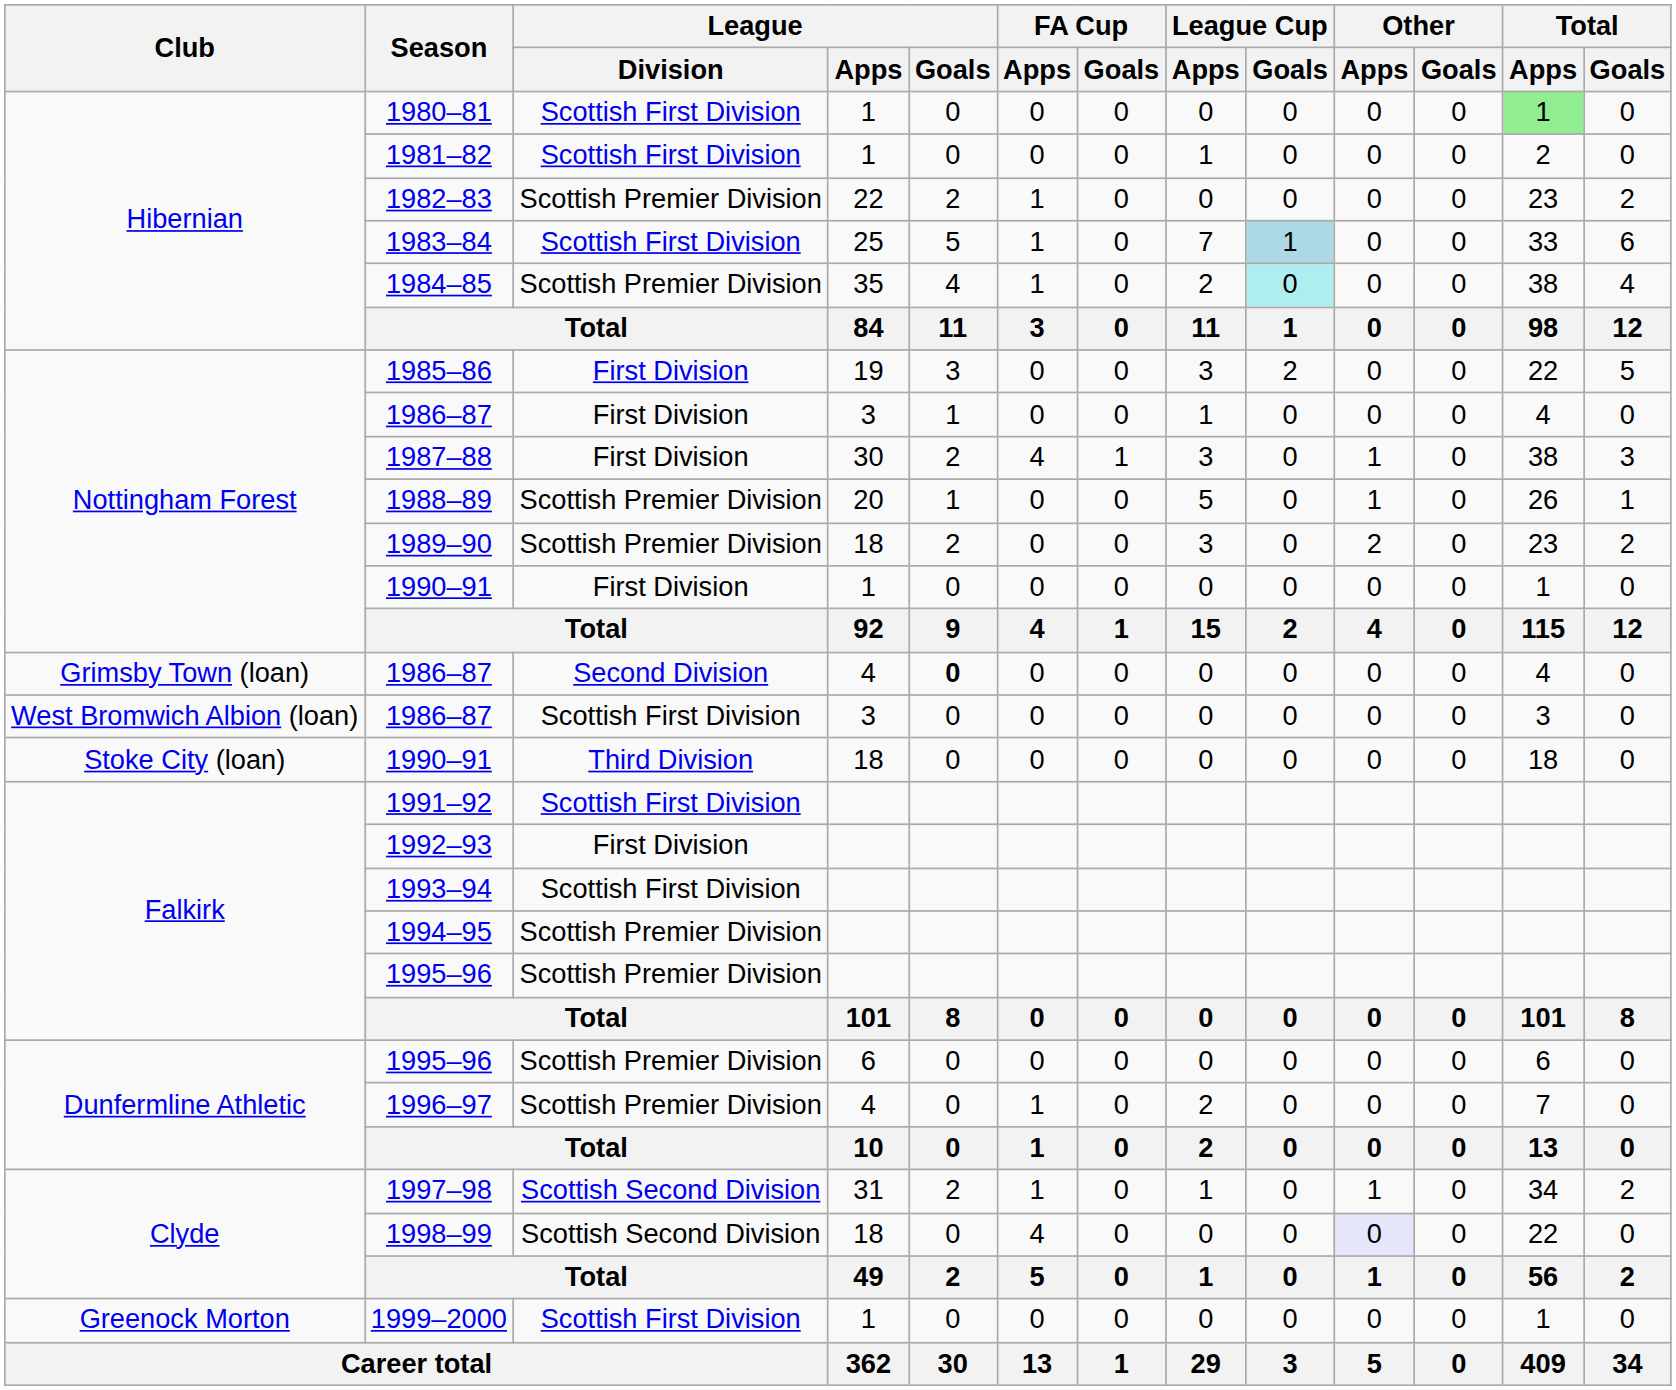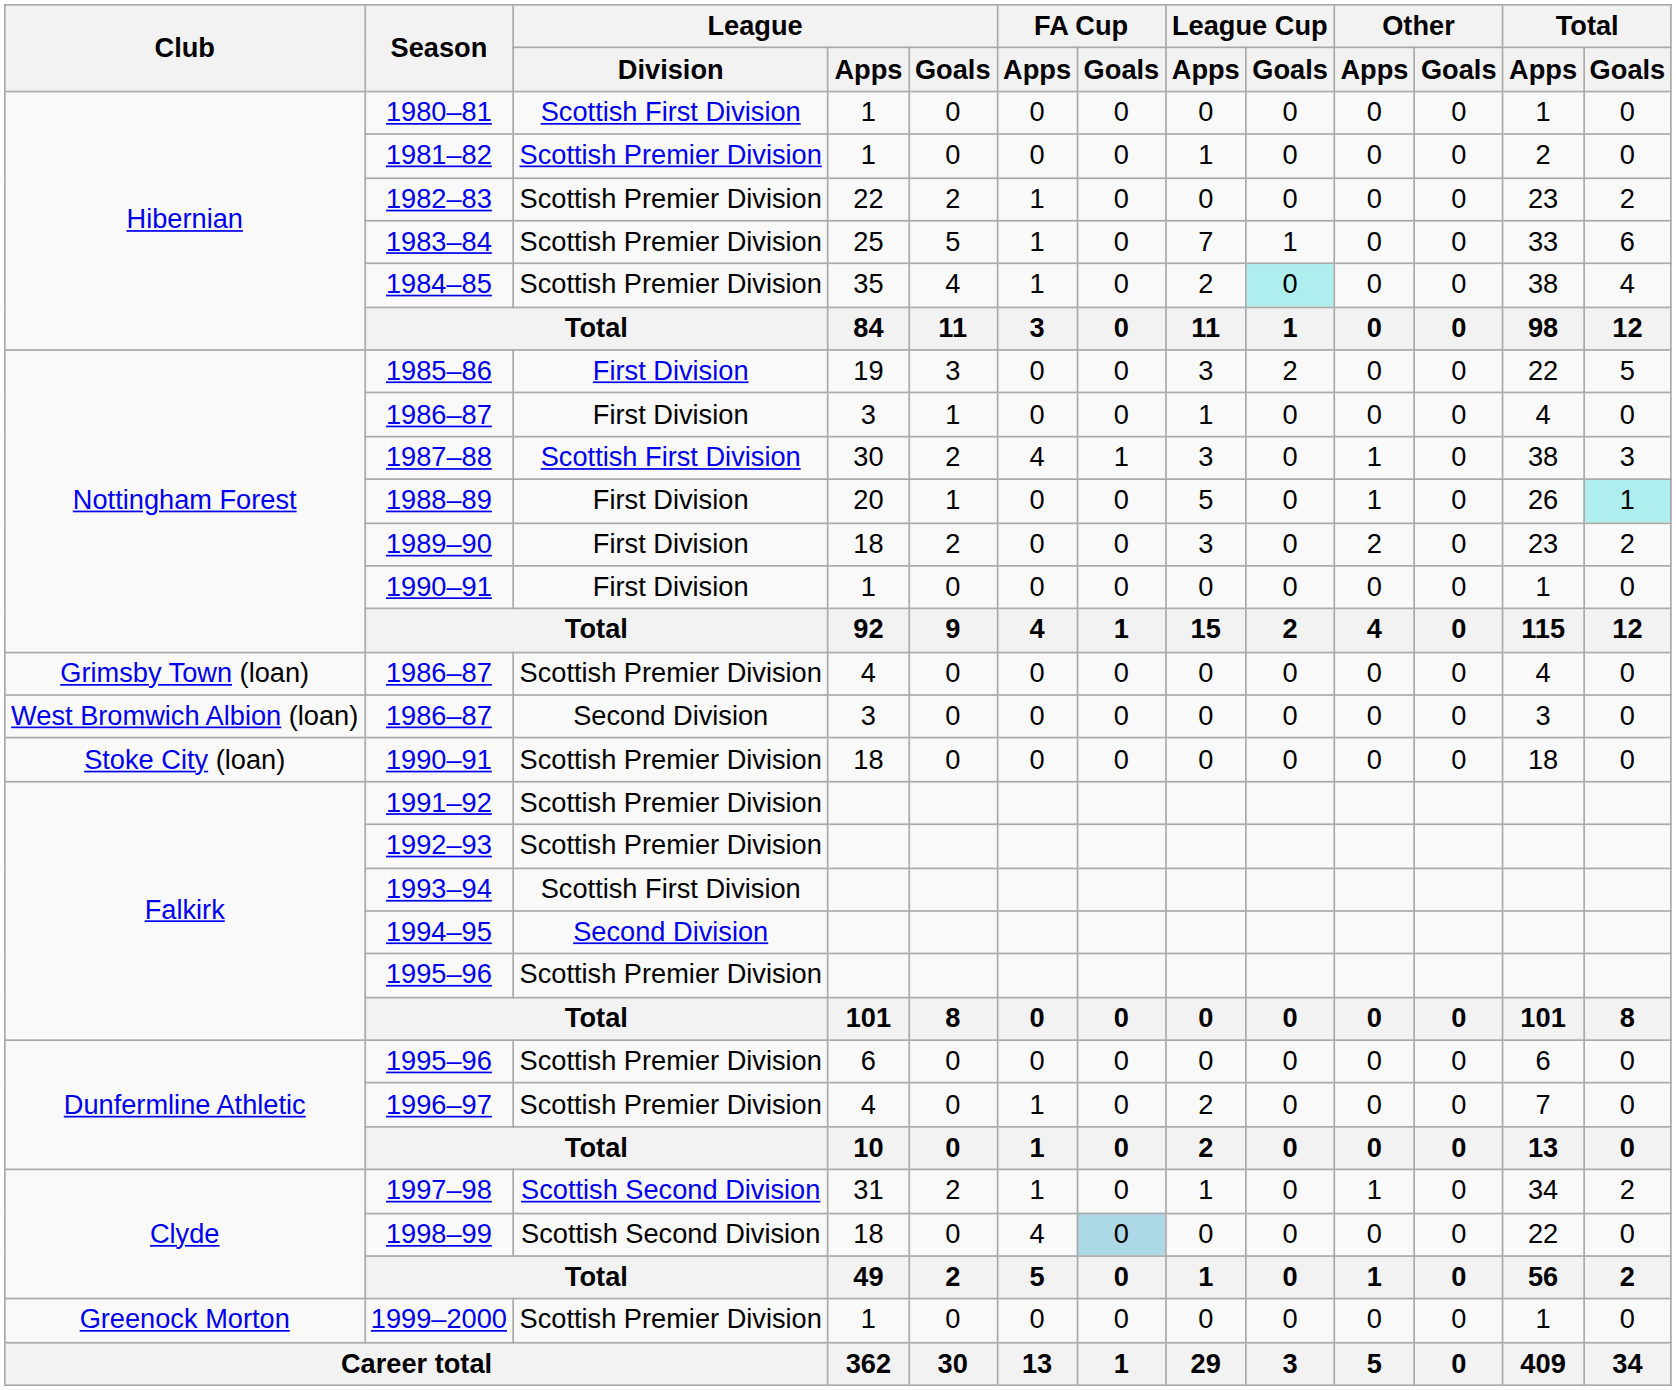 <table class="wikitable" style="text-align:center">
 <tr>
 <th rowspan="2">Club</th>
 <th rowspan="2">Season</th>
 <th colspan="3">League</th>
 <th colspan="2">FA Cup</th>
 <th colspan="2">League Cup</th>
 <th colspan="2">Other</th>
 <th colspan="2">Total</th>
 </tr>
 <tr>
 <th>Division</th>
 <th>Apps</th>
 <th>Goals</th>
 <th>Apps</th>
 <th>Goals</th>
 <th>Apps</th>
 <th>Goals</th>
 <th>Apps</th>
 <th>Goals</th>
 <th>Apps</th>
 <th>Goals</th>
 </tr>
 <tr>
 <td rowspan="6"><a href='#'>Hibernian</a></td>
 <td><a href='#'>1980–81</a></td>
 <td><a href='#'>Scottish First Division</a></td>
 <td>1</td>
 <td>0</td>
 <td>0</td>
 <td>0</td>
 <td>0</td>
 <td>0</td>
 <td>0</td>
 <td>0</td>
-<td style="background: lightgreen;">1</td>
+<td>1</td>
 <td>0</td>
 </tr>
 <tr>
 <td><a href='#'>1981–82</a></td>
-<td><a href='#'>Scottish First Division</a></td>
+<td><a href='#'>Scottish Premier Division</a></td>
 <td>1</td>
 <td>0</td>
 <td>0</td>
 <td>0</td>
 <td>1</td>
 <td>0</td>
 <td>0</td>
 <td>0</td>
 <td>2</td>
 <td>0</td>
 </tr>
 <tr>
 <td><a href='#'>1982–83</a></td>
 <td>Scottish Premier Division</td>
 <td>22</td>
 <td>2</td>
 <td>1</td>
 <td>0</td>
 <td>0</td>
 <td>0</td>
 <td>0</td>
 <td>0</td>
 <td>23</td>
 <td>2</td>
 </tr>
 <tr>
 <td><a href='#'>1983–84</a></td>
-<td><a href='#'>Scottish First Division</a></td>
+<td>Scottish Premier Division</td>
 <td>25</td>
 <td>5</td>
 <td>1</td>
 <td>0</td>
 <td>7</td>
-<td style="background: lightblue;">1</td>
+<td>1</td>
 <td>0</td>
 <td>0</td>
 <td>33</td>
 <td>6</td>
 </tr>
 <tr>
 <td><a href='#'>1984–85</a></td>
 <td>Scottish Premier Division</td>
 <td>35</td>
 <td>4</td>
 <td>1</td>
 <td>0</td>
 <td>2</td>
 <td style="background: paleturquoise;">0</td>
 <td>0</td>
 <td>0</td>
 <td>38</td>
 <td>4</td>
 </tr>
 <tr>
 <th colspan="2">Total</th>
 <th>84</th>
 <th>11</th>
 <th>3</th>
 <th>0</th>
 <th>11</th>
 <th>1</th>
 <th>0</th>
 <th>0</th>
 <th>98</th>
 <th>12</th>
 </tr>
 <tr>
 <td rowspan="7"><a href='#'>Nottingham Forest</a></td>
 <td><a href='#'>1985–86</a></td>
 <td><a href='#'>First Division</a></td>
 <td>19</td>
 <td>3</td>
 <td>0</td>
 <td>0</td>
 <td>3</td>
 <td>2</td>
 <td>0</td>
 <td>0</td>
 <td>22</td>
 <td>5</td>
 </tr>
 <tr>
 <td><a href='#'>1986–87</a></td>
 <td>First Division</td>
 <td>3</td>
 <td>1</td>
 <td>0</td>
 <td>0</td>
 <td>1</td>
 <td>0</td>
 <td>0</td>
 <td>0</td>
 <td>4</td>
 <td>0</td>
 </tr>
 <tr>
 <td><a href='#'>1987–88</a></td>
-<td>First Division</td>
+<td><a href='#'>Scottish First Division</a></td>
 <td>30</td>
 <td>2</td>
 <td>4</td>
 <td>1</td>
 <td>3</td>
 <td>0</td>
 <td>1</td>
 <td>0</td>
 <td>38</td>
 <td>3</td>
 </tr>
 <tr>
 <td><a href='#'>1988–89</a></td>
-<td>Scottish Premier Division</td>
+<td>First Division</td>
 <td>20</td>
 <td>1</td>
 <td>0</td>
 <td>0</td>
 <td>5</td>
 <td>0</td>
 <td>1</td>
 <td>0</td>
 <td>26</td>
-<td>1</td>
+<td style="background: paleturquoise;">1</td>
 </tr>
 <tr>
 <td><a href='#'>1989–90</a></td>
-<td>Scottish Premier Division</td>
+<td>First Division</td>
 <td>18</td>
 <td>2</td>
 <td>0</td>
 <td>0</td>
 <td>3</td>
 <td>0</td>
 <td>2</td>
 <td>0</td>
 <td>23</td>
 <td>2</td>
 </tr>
 <tr>
 <td><a href='#'>1990–91</a></td>
 <td>First Division</td>
 <td>1</td>
 <td>0</td>
 <td>0</td>
 <td>0</td>
 <td>0</td>
 <td>0</td>
 <td>0</td>
 <td>0</td>
 <td>1</td>
 <td>0</td>
 </tr>
 <tr>
 <th colspan="2">Total</th>
 <th>92</th>
 <th>9</th>
 <th>4</th>
 <th>1</th>
 <th>15</th>
 <th>2</th>
 <th>4</th>
 <th>0</th>
 <th>115</th>
 <th>12</th>
 </tr>
 <tr>
 <td><a href='#'>Grimsby Town</a> (loan)</td>
 <td><a href='#'>1986–87</a></td>
-<td><a href='#'>Second Division</a></td>
+<td>Scottish Premier Division</td>
 <td>4</td>
-<td><strong>0</strong></td>
+<td>0</td>
 <td>0</td>
 <td>0</td>
 <td>0</td>
 <td>0</td>
 <td>0</td>
 <td>0</td>
 <td>4</td>
 <td>0</td>
 </tr>
 <tr>
 <td><a href='#'>West Bromwich Albion</a> (loan)</td>
 <td><a href='#'>1986–87</a></td>
-<td>Scottish First Division</td>
+<td>Second Division</td>
 <td>3</td>
 <td>0</td>
 <td>0</td>
 <td>0</td>
 <td>0</td>
 <td>0</td>
 <td>0</td>
 <td>0</td>
 <td>3</td>
 <td>0</td>
 </tr>
 <tr>
 <td><a href='#'>Stoke City</a> (loan)</td>
 <td><a href='#'>1990–91</a></td>
-<td><a href='#'>Third Division</a></td>
+<td>Scottish Premier Division</td>
 <td>18</td>
 <td>0</td>
 <td>0</td>
 <td>0</td>
 <td>0</td>
 <td>0</td>
 <td>0</td>
 <td>0</td>
 <td>18</td>
 <td>0</td>
 </tr>
 <tr>
 <td rowspan="6"><a href='#'>Falkirk</a></td>
 <td><a href='#'>1991–92</a></td>
-<td><a href='#'>Scottish First Division</a></td>
+<td>Scottish Premier Division</td>
 <td></td>
 <td></td>
 <td></td>
 <td></td>
 <td></td>
 <td></td>
 <td></td>
 <td></td>
 <td></td>
 <td></td>
 </tr>
 <tr>
 <td><a href='#'>1992–93</a></td>
-<td>First Division</td>
+<td>Scottish Premier Division</td>
 <td></td>
 <td></td>
 <td></td>
 <td></td>
 <td></td>
 <td></td>
 <td></td>
 <td></td>
 <td></td>
 <td></td>
 </tr>
 <tr>
 <td><a href='#'>1993–94</a></td>
 <td>Scottish First Division</td>
 <td></td>
 <td></td>
 <td></td>
 <td></td>
 <td></td>
 <td></td>
 <td></td>
 <td></td>
 <td></td>
 <td></td>
 </tr>
 <tr>
 <td><a href='#'>1994–95</a></td>
-<td>Scottish Premier Division</td>
+<td><a href='#'>Second Division</a></td>
 <td></td>
 <td></td>
 <td></td>
 <td></td>
 <td></td>
 <td></td>
 <td></td>
 <td></td>
 <td></td>
 <td></td>
 </tr>
 <tr>
 <td><a href='#'>1995–96</a></td>
 <td>Scottish Premier Division</td>
 <td></td>
 <td></td>
 <td></td>
 <td></td>
 <td></td>
 <td></td>
 <td></td>
 <td></td>
 <td></td>
 <td></td>
 </tr>
 <tr>
 <th colspan="2">Total</th>
 <th>101</th>
 <th>8</th>
 <th>0</th>
 <th>0</th>
 <th>0</th>
 <th>0</th>
 <th>0</th>
 <th>0</th>
 <th>101</th>
 <th>8</th>
 </tr>
 <tr>
 <td rowspan="3"><a href='#'>Dunfermline Athletic</a></td>
 <td><a href='#'>1995–96</a></td>
 <td>Scottish Premier Division</td>
 <td>6</td>
 <td>0</td>
 <td>0</td>
 <td>0</td>
 <td>0</td>
 <td>0</td>
 <td>0</td>
 <td>0</td>
 <td>6</td>
 <td>0</td>
 </tr>
 <tr>
 <td><a href='#'>1996–97</a></td>
 <td>Scottish Premier Division</td>
 <td>4</td>
 <td>0</td>
 <td>1</td>
 <td>0</td>
 <td>2</td>
 <td>0</td>
 <td>0</td>
 <td>0</td>
 <td>7</td>
 <td>0</td>
 </tr>
 <tr>
 <th colspan="2">Total</th>
 <th>10</th>
 <th>0</th>
 <th>1</th>
 <th>0</th>
 <th>2</th>
 <th>0</th>
 <th>0</th>
 <th>0</th>
 <th>13</th>
 <th>0</th>
 </tr>
 <tr>
 <td rowspan="3"><a href='#'>Clyde</a></td>
 <td><a href='#'>1997–98</a></td>
 <td><a href='#'>Scottish Second Division</a></td>
 <td>31</td>
 <td>2</td>
 <td>1</td>
 <td>0</td>
 <td>1</td>
 <td>0</td>
 <td>1</td>
 <td>0</td>
 <td>34</td>
 <td>2</td>
 </tr>
 <tr>
 <td><a href='#'>1998–99</a></td>
 <td>Scottish Second Division</td>
 <td>18</td>
 <td>0</td>
 <td>4</td>
+<td style="background: lightblue;">0</td>
 <td>0</td>
 <td>0</td>
 <td>0</td>
-<td style="background: lavender;">0</td>
 <td>0</td>
 <td>22</td>
 <td>0</td>
 </tr>
 <tr>
 <th colspan="2">Total</th>
 <th>49</th>
 <th>2</th>
 <th>5</th>
 <th>0</th>
 <th>1</th>
 <th>0</th>
 <th>1</th>
 <th>0</th>
 <th>56</th>
 <th>2</th>
 </tr>
 <tr>
 <td><a href='#'>Greenock Morton</a></td>
 <td><a href='#'>1999–2000</a></td>
-<td><a href='#'>Scottish First Division</a></td>
+<td>Scottish Premier Division</td>
 <td>1</td>
 <td>0</td>
 <td>0</td>
 <td>0</td>
 <td>0</td>
 <td>0</td>
 <td>0</td>
 <td>0</td>
 <td>1</td>
 <td>0</td>
 </tr>
 <tr>
 <th colspan="3">Career total</th>
 <th>362</th>
 <th>30</th>
 <th>13</th>
 <th>1</th>
 <th>29</th>
 <th>3</th>
 <th>5</th>
 <th>0</th>
 <th>409</th>
 <th>34</th>
 </tr>
 </table>
